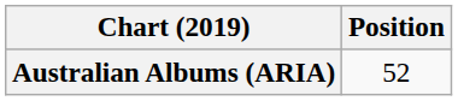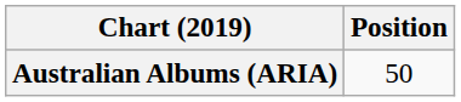 <table class="wikitable plainrowheaders" style="text-align:center">
 <tr>
 <th scope="col">Chart (2019)</th>
 <th scope="col">Position</th>
 </tr>
 <tr>
 <th scope="row">Australian Albums (ARIA)</th>
-<td>52</td>
+<td>50</td>
 </tr>
 </table>
